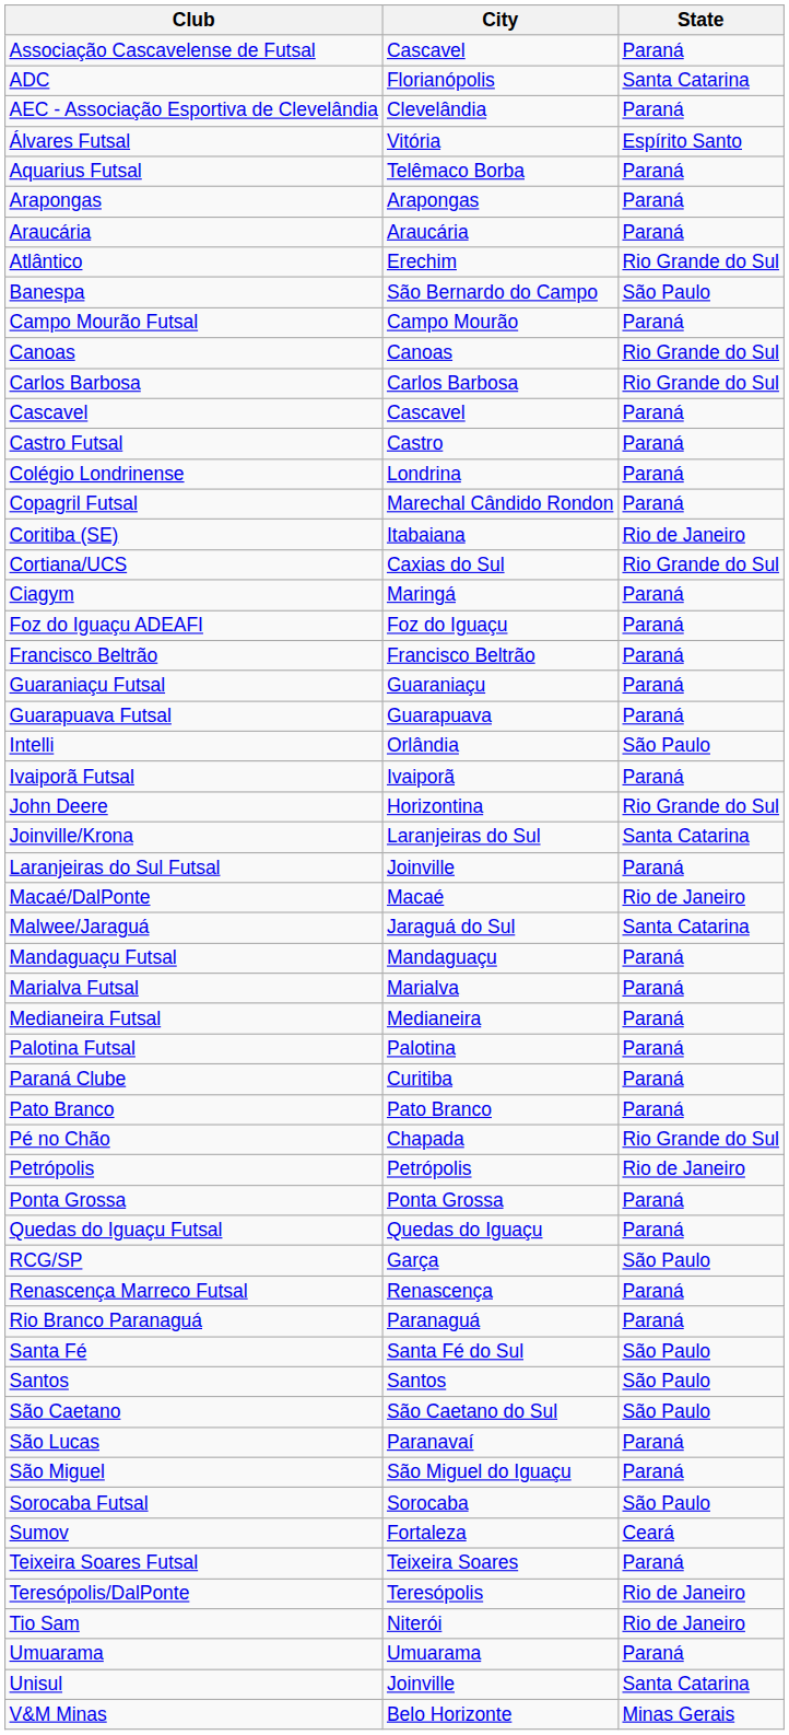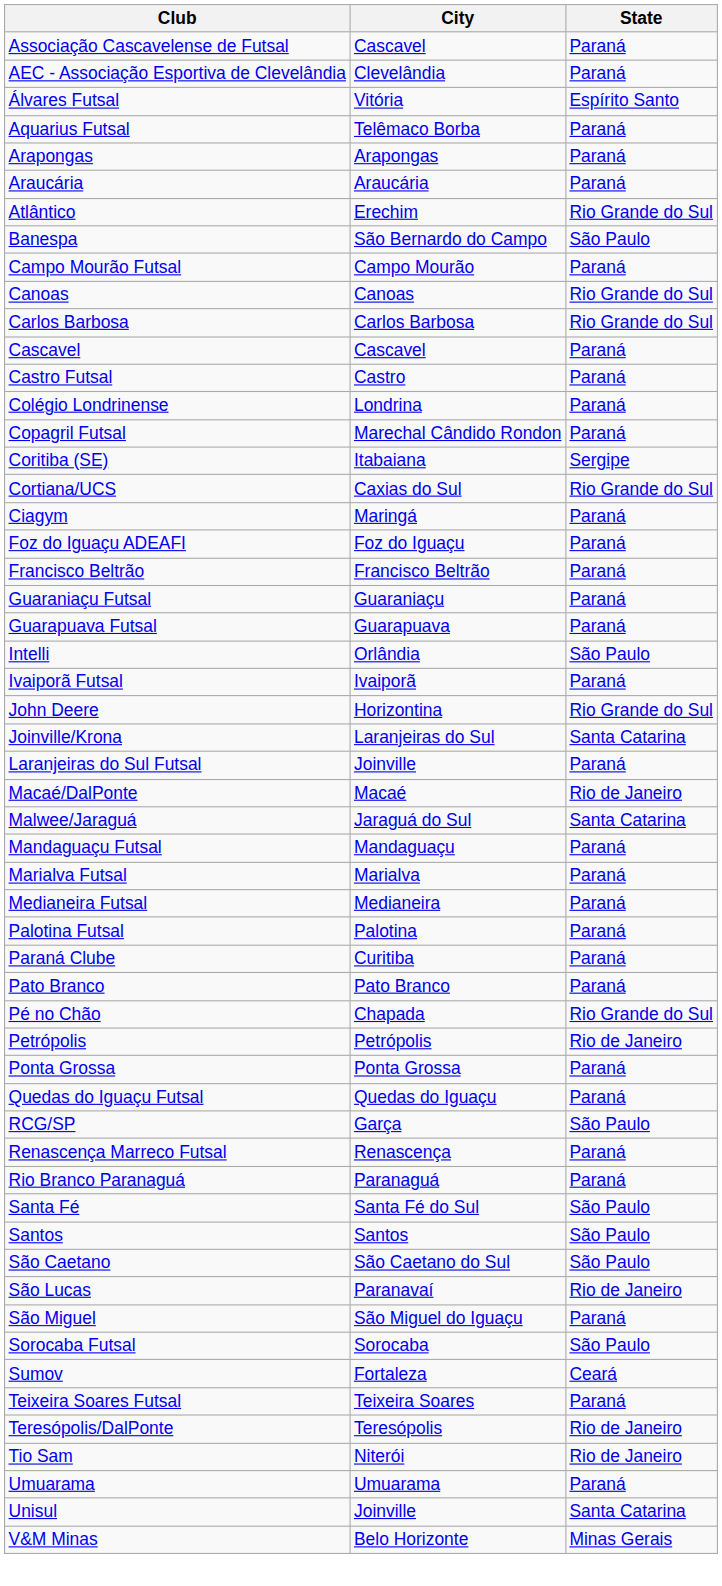 <table class="wikitable sortable">
 <tr>
 <th>Club</th>
 <th>City</th>
 <th>State</th>
 </tr>
 <tr>
 <td><a href='#'>Associação Cascavelense de Futsal</a></td>
 <td><a href='#'>Cascavel</a></td>
 <td><a href='#'>Paraná</a></td>
-</tr>
-<tr>
-<td><a href='#'>ADC</a></td>
-<td><a href='#'>Florianópolis</a></td>
-<td><a href='#'>Santa Catarina</a></td>
 </tr>
 <tr>
 <td><a href='#'>AEC - Associação Esportiva de Clevelândia</a></td>
 <td><a href='#'>Clevelândia</a></td>
 <td><a href='#'>Paraná</a></td>
 </tr>
 <tr>
 <td><a href='#'>Álvares Futsal</a></td>
 <td><a href='#'>Vitória</a></td>
 <td><a href='#'>Espírito Santo</a></td>
 </tr>
 <tr>
 <td><a href='#'>Aquarius Futsal</a></td>
 <td><a href='#'>Telêmaco Borba</a></td>
 <td><a href='#'>Paraná</a></td>
 </tr>
 <tr>
 <td><a href='#'>Arapongas</a></td>
 <td><a href='#'>Arapongas</a></td>
 <td><a href='#'>Paraná</a></td>
 </tr>
 <tr>
 <td><a href='#'>Araucária</a></td>
 <td><a href='#'>Araucária</a></td>
 <td><a href='#'>Paraná</a></td>
 </tr>
 <tr>
 <td><a href='#'>Atlântico</a></td>
 <td><a href='#'>Erechim</a></td>
 <td><a href='#'>Rio Grande do Sul</a></td>
 </tr>
 <tr>
 <td><a href='#'>Banespa</a></td>
 <td><a href='#'>São Bernardo do Campo</a></td>
 <td><a href='#'>São Paulo</a></td>
 </tr>
 <tr>
 <td><a href='#'>Campo Mourão Futsal</a></td>
 <td><a href='#'>Campo Mourão</a></td>
 <td><a href='#'>Paraná</a></td>
 </tr>
 <tr>
 <td><a href='#'>Canoas</a></td>
 <td><a href='#'>Canoas</a></td>
 <td><a href='#'>Rio Grande do Sul</a></td>
 </tr>
 <tr>
 <td><a href='#'>Carlos Barbosa</a></td>
 <td><a href='#'>Carlos Barbosa</a></td>
 <td><a href='#'>Rio Grande do Sul</a></td>
 </tr>
 <tr>
 <td><a href='#'>Cascavel</a></td>
 <td><a href='#'>Cascavel</a></td>
 <td><a href='#'>Paraná</a></td>
 </tr>
 <tr>
 <td><a href='#'>Castro Futsal</a></td>
 <td><a href='#'>Castro</a></td>
 <td><a href='#'>Paraná</a></td>
 </tr>
 <tr>
 <td><a href='#'>Colégio Londrinense</a></td>
 <td><a href='#'>Londrina</a></td>
 <td><a href='#'>Paraná</a></td>
 </tr>
 <tr>
 <td><a href='#'>Copagril Futsal</a></td>
 <td><a href='#'>Marechal Cândido Rondon</a></td>
 <td><a href='#'>Paraná</a></td>
 </tr>
 <tr>
 <td><a href='#'>Coritiba (SE)</a></td>
 <td><a href='#'>Itabaiana</a></td>
-<td><a href='#'>Rio de Janeiro</a></td>
+<td><a href='#'>Sergipe</a></td>
 </tr>
 <tr>
 <td><a href='#'>Cortiana/UCS</a></td>
 <td><a href='#'>Caxias do Sul</a></td>
 <td><a href='#'>Rio Grande do Sul</a></td>
 </tr>
 <tr>
 <td><a href='#'>Ciagym</a></td>
 <td><a href='#'>Maringá</a></td>
 <td><a href='#'>Paraná</a></td>
 </tr>
 <tr>
 <td><a href='#'>Foz do Iguaçu ADEAFI</a></td>
 <td><a href='#'>Foz do Iguaçu</a></td>
 <td><a href='#'>Paraná</a></td>
 </tr>
 <tr>
 <td><a href='#'>Francisco Beltrão</a></td>
 <td><a href='#'>Francisco Beltrão</a></td>
 <td><a href='#'>Paraná</a></td>
 </tr>
 <tr>
 <td><a href='#'>Guaraniaçu Futsal</a></td>
 <td><a href='#'>Guaraniaçu</a></td>
 <td><a href='#'>Paraná</a></td>
 </tr>
 <tr>
 <td><a href='#'>Guarapuava Futsal</a></td>
 <td><a href='#'>Guarapuava</a></td>
 <td><a href='#'>Paraná</a></td>
 </tr>
 <tr>
 <td><a href='#'>Intelli</a></td>
 <td><a href='#'>Orlândia</a></td>
 <td><a href='#'>São Paulo</a></td>
 </tr>
 <tr>
 <td><a href='#'>Ivaiporã Futsal</a></td>
 <td><a href='#'>Ivaiporã</a></td>
 <td><a href='#'>Paraná</a></td>
 </tr>
 <tr>
 <td><a href='#'>John Deere</a></td>
 <td><a href='#'>Horizontina</a></td>
 <td><a href='#'>Rio Grande do Sul</a></td>
 </tr>
 <tr>
 <td><a href='#'>Joinville/Krona</a></td>
 <td><a href='#'>Laranjeiras do Sul</a></td>
 <td><a href='#'>Santa Catarina</a></td>
 </tr>
 <tr>
 <td><a href='#'>Laranjeiras do Sul Futsal</a></td>
 <td><a href='#'>Joinville</a></td>
 <td><a href='#'>Paraná</a></td>
 </tr>
 <tr>
 <td><a href='#'>Macaé/DalPonte</a></td>
 <td><a href='#'>Macaé</a></td>
 <td><a href='#'>Rio de Janeiro</a></td>
 </tr>
 <tr>
 <td><a href='#'>Malwee/Jaraguá</a></td>
 <td><a href='#'>Jaraguá do Sul</a></td>
 <td><a href='#'>Santa Catarina</a></td>
 </tr>
 <tr>
 <td><a href='#'>Mandaguaçu Futsal</a></td>
 <td><a href='#'>Mandaguaçu</a></td>
 <td><a href='#'>Paraná</a></td>
 </tr>
 <tr>
 <td><a href='#'>Marialva Futsal</a></td>
 <td><a href='#'>Marialva</a></td>
 <td><a href='#'>Paraná</a></td>
 </tr>
 <tr>
 <td><a href='#'>Medianeira Futsal</a></td>
 <td><a href='#'>Medianeira</a></td>
 <td><a href='#'>Paraná</a></td>
 </tr>
 <tr>
 <td><a href='#'>Palotina Futsal</a></td>
 <td><a href='#'>Palotina</a></td>
 <td><a href='#'>Paraná</a></td>
 </tr>
 <tr>
 <td><a href='#'>Paraná Clube</a></td>
 <td><a href='#'>Curitiba</a></td>
 <td><a href='#'>Paraná</a></td>
 </tr>
 <tr>
 <td><a href='#'>Pato Branco</a></td>
 <td><a href='#'>Pato Branco</a></td>
 <td><a href='#'>Paraná</a></td>
 </tr>
 <tr>
 <td><a href='#'>Pé no Chão</a></td>
 <td><a href='#'>Chapada</a></td>
 <td><a href='#'>Rio Grande do Sul</a></td>
 </tr>
 <tr>
 <td><a href='#'>Petrópolis</a></td>
 <td><a href='#'>Petrópolis</a></td>
 <td><a href='#'>Rio de Janeiro</a></td>
 </tr>
 <tr>
 <td><a href='#'>Ponta Grossa</a></td>
 <td><a href='#'>Ponta Grossa</a></td>
 <td><a href='#'>Paraná</a></td>
 </tr>
 <tr>
 <td><a href='#'>Quedas do Iguaçu Futsal</a></td>
 <td><a href='#'>Quedas do Iguaçu</a></td>
 <td><a href='#'>Paraná</a></td>
 </tr>
 <tr>
 <td><a href='#'>RCG/SP</a></td>
 <td><a href='#'>Garça</a></td>
 <td><a href='#'>São Paulo</a></td>
 </tr>
 <tr>
 <td><a href='#'>Renascença Marreco Futsal</a></td>
 <td><a href='#'>Renascença</a></td>
 <td><a href='#'>Paraná</a></td>
 </tr>
 <tr>
 <td><a href='#'>Rio Branco Paranaguá</a></td>
 <td><a href='#'>Paranaguá</a></td>
 <td><a href='#'>Paraná</a></td>
 </tr>
 <tr>
 <td><a href='#'>Santa Fé</a></td>
 <td><a href='#'>Santa Fé do Sul</a></td>
 <td><a href='#'>São Paulo</a></td>
 </tr>
 <tr>
 <td><a href='#'>Santos</a></td>
 <td><a href='#'>Santos</a></td>
 <td><a href='#'>São Paulo</a></td>
 </tr>
 <tr>
 <td><a href='#'>São Caetano</a></td>
 <td><a href='#'>São Caetano do Sul</a></td>
 <td><a href='#'>São Paulo</a></td>
 </tr>
 <tr>
 <td><a href='#'>São Lucas</a></td>
 <td><a href='#'>Paranavaí</a></td>
-<td><a href='#'>Paraná</a></td>
+<td><a href='#'>Rio de Janeiro</a></td>
 </tr>
 <tr>
 <td><a href='#'>São Miguel</a></td>
 <td><a href='#'>São Miguel do Iguaçu</a></td>
 <td><a href='#'>Paraná</a></td>
 </tr>
 <tr>
 <td><a href='#'>Sorocaba Futsal</a></td>
 <td><a href='#'>Sorocaba</a></td>
 <td><a href='#'>São Paulo</a></td>
 </tr>
 <tr>
 <td><a href='#'>Sumov</a></td>
 <td><a href='#'>Fortaleza</a></td>
 <td><a href='#'>Ceará</a></td>
 </tr>
 <tr>
 <td><a href='#'>Teixeira Soares Futsal</a></td>
 <td><a href='#'>Teixeira Soares</a></td>
 <td><a href='#'>Paraná</a></td>
 </tr>
 <tr>
 <td><a href='#'>Teresópolis/DalPonte</a></td>
 <td><a href='#'>Teresópolis</a></td>
 <td><a href='#'>Rio de Janeiro</a></td>
 </tr>
 <tr>
 <td><a href='#'>Tio Sam</a></td>
 <td><a href='#'>Niterói</a></td>
 <td><a href='#'>Rio de Janeiro</a></td>
 </tr>
 <tr>
 <td><a href='#'>Umuarama</a></td>
 <td><a href='#'>Umuarama</a></td>
 <td><a href='#'>Paraná</a></td>
 </tr>
 <tr>
 <td><a href='#'>Unisul</a></td>
 <td><a href='#'>Joinville</a></td>
 <td><a href='#'>Santa Catarina</a></td>
 </tr>
 <tr>
 <td><a href='#'>V&M Minas</a></td>
 <td><a href='#'>Belo Horizonte</a></td>
 <td><a href='#'>Minas Gerais</a></td>
 </tr>
 </table>
